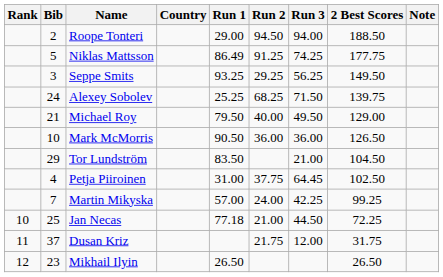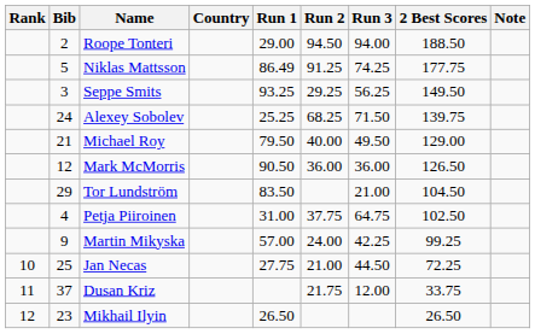 <table class="wikitable sortable" style="text-align:center">
 <tr>
 <th>Rank</th>
 <th>Bib</th>
 <th>Name</th>
 <th>Country</th>
 <th>Run 1</th>
 <th>Run 2</th>
 <th>Run 3</th>
 <th>2 Best Scores</th>
 <th>Note</th>
 </tr>
 <tr>
 <td></td>
 <td>2</td>
 <td align=left><a href='#'>Roope Tonteri</a></td>
 <td align=left></td>
 <td>29.00</td>
 <td>94.50</td>
 <td>94.00</td>
 <td>188.50</td>
 <td></td>
 </tr>
 <tr>
 <td></td>
 <td>5</td>
 <td align=left><a href='#'>Niklas Mattsson</a></td>
 <td align=left></td>
 <td>86.49</td>
 <td>91.25</td>
 <td>74.25</td>
 <td>177.75</td>
 <td></td>
 </tr>
 <tr>
 <td></td>
 <td>3</td>
 <td align=left><a href='#'>Seppe Smits</a></td>
 <td align=left></td>
 <td>93.25</td>
 <td>29.25</td>
 <td>56.25</td>
 <td>149.50</td>
 <td></td>
 </tr>
 <tr>
 <td></td>
 <td>24</td>
 <td align=left><a href='#'>Alexey Sobolev</a></td>
 <td align=left></td>
 <td>25.25</td>
 <td>68.25</td>
 <td>71.50</td>
 <td>139.75</td>
 <td></td>
 </tr>
 <tr>
 <td></td>
 <td>21</td>
 <td align=left><a href='#'>Michael Roy</a></td>
 <td align=left></td>
 <td>79.50</td>
 <td>40.00</td>
 <td>49.50</td>
 <td>129.00</td>
 <td></td>
 </tr>
 <tr>
 <td></td>
-<td>10</td>
+<td>12</td>
 <td align=left><a href='#'>Mark McMorris</a></td>
 <td align=left></td>
 <td>90.50</td>
 <td>36.00</td>
 <td>36.00</td>
 <td>126.50</td>
 <td></td>
 </tr>
 <tr>
 <td></td>
 <td>29</td>
 <td align=left><a href='#'>Tor Lundström</a></td>
 <td align=left></td>
 <td>83.50</td>
 <td></td>
 <td>21.00</td>
 <td>104.50</td>
 <td></td>
 </tr>
 <tr>
 <td></td>
 <td>4</td>
 <td align=left><a href='#'>Petja Piiroinen</a></td>
 <td align=left></td>
 <td>31.00</td>
 <td>37.75</td>
-<td>64.45</td>
+<td>64.75</td>
 <td>102.50</td>
 <td></td>
 </tr>
 <tr>
 <td></td>
-<td>7</td>
+<td>9</td>
 <td align=left><a href='#'>Martin Mikyska</a></td>
 <td align=left></td>
 <td>57.00</td>
 <td>24.00</td>
 <td>42.25</td>
 <td>99.25</td>
 <td></td>
 </tr>
 <tr>
 <td>10</td>
 <td>25</td>
 <td align=left><a href='#'>Jan Necas</a></td>
 <td align=left></td>
-<td>77.18</td>
+<td>27.75</td>
 <td>21.00</td>
 <td>44.50</td>
 <td>72.25</td>
 <td></td>
 </tr>
 <tr>
 <td>11</td>
 <td>37</td>
 <td align=left><a href='#'>Dusan Kriz</a></td>
 <td align=left></td>
 <td></td>
 <td>21.75</td>
 <td>12.00</td>
-<td>31.75</td>
+<td>33.75</td>
 <td></td>
 </tr>
 <tr>
 <td>12</td>
 <td>23</td>
 <td align=left><a href='#'>Mikhail Ilyin</a></td>
 <td align=left></td>
 <td>26.50</td>
 <td></td>
 <td></td>
 <td>26.50</td>
 <td></td>
 </tr>
 </table>
